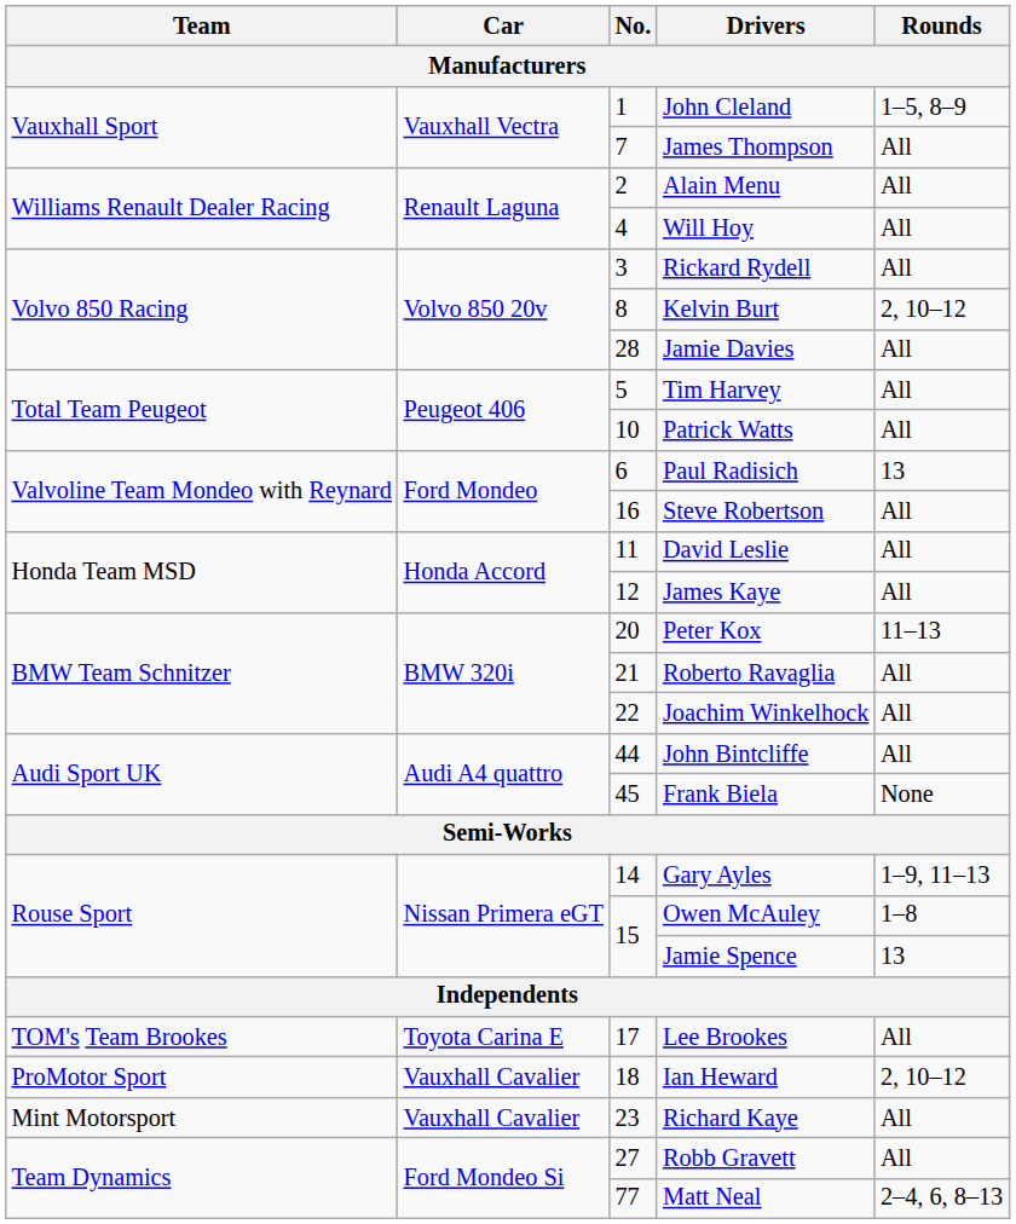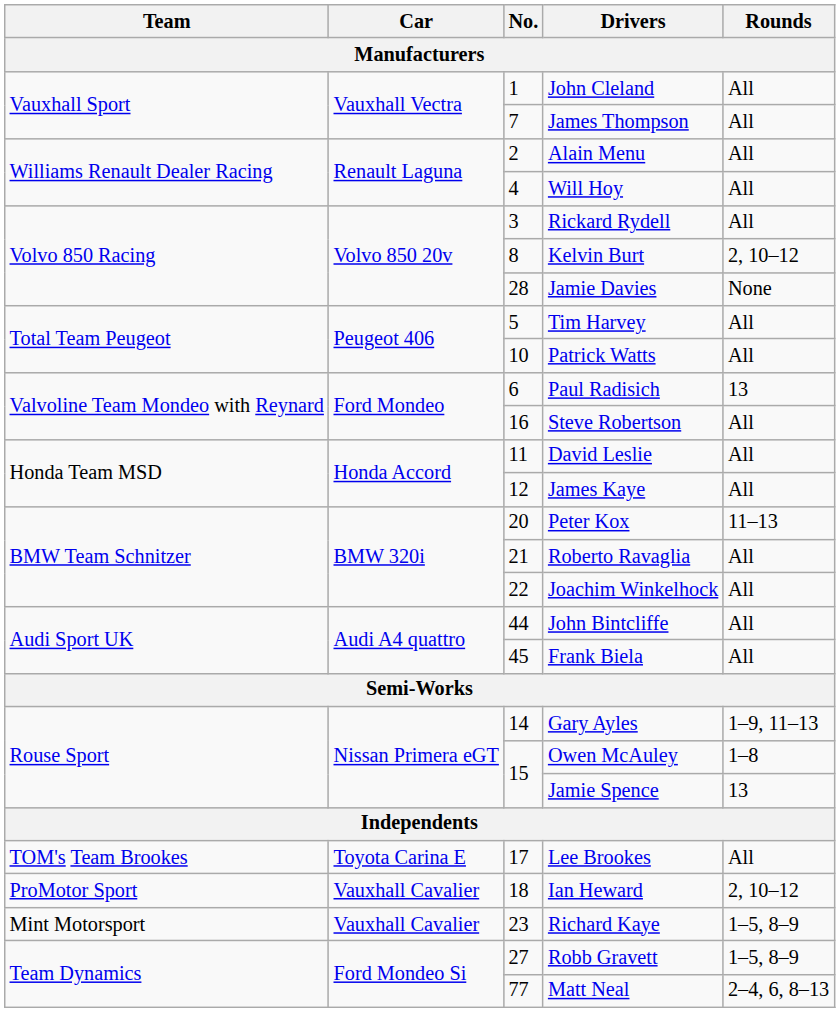 <table class="wikitable sortable" style="font-size: 85%">
 <tr>
 <th>Team</th>
 <th>Car</th>
 <th>No.</th>
 <th>Drivers</th>
 <th>Rounds</th>
 </tr>
 <tr>
 <th colspan=5>Manufacturers</th>
 </tr>
 <tr>
 <td rowspan=2> <a href='#'>Vauxhall Sport</a></td>
 <td rowspan=2><a href='#'>Vauxhall Vectra</a></td>
 <td>1</td>
 <td> <a href='#'>John Cleland</a></td>
-<td>1–5, 8–9</td>
+<td>All</td>
 </tr>
 <tr>
 <td>7</td>
 <td> <a href='#'>James Thompson</a></td>
 <td>All</td>
 </tr>
 <tr>
 <td rowspan="2"> <a href='#'>Williams Renault Dealer Racing</a></td>
 <td rowspan="2"><a href='#'>Renault Laguna</a></td>
 <td>2</td>
 <td> <a href='#'>Alain Menu</a></td>
 <td>All</td>
 </tr>
 <tr>
 <td>4</td>
 <td> <a href='#'>Will Hoy</a></td>
 <td>All</td>
 </tr>
 <tr>
 <td rowspan="3"> <a href='#'>Volvo 850 Racing</a></td>
 <td rowspan="3"><a href='#'>Volvo 850 20v</a></td>
 <td>3</td>
 <td> <a href='#'>Rickard Rydell</a></td>
 <td>All</td>
 </tr>
 <tr>
 <td>8</td>
 <td> <a href='#'>Kelvin Burt</a></td>
 <td>2, 10–12</td>
 </tr>
 <tr>
 <td>28</td>
 <td> <a href='#'>Jamie Davies</a></td>
-<td>All</td>
+<td>None</td>
 </tr>
 <tr>
 <td rowspan="2"> <a href='#'>Total Team Peugeot</a></td>
 <td rowspan="2"><a href='#'>Peugeot 406</a></td>
 <td>5</td>
 <td> <a href='#'>Tim Harvey</a></td>
 <td>All</td>
 </tr>
 <tr>
 <td>10</td>
 <td> <a href='#'>Patrick Watts</a></td>
 <td>All</td>
 </tr>
 <tr>
 <td rowspan=2 nowrap> <a href='#'>Valvoline Team Mondeo</a> with <a href='#'>Reynard</a></td>
 <td rowspan=2><a href='#'>Ford Mondeo</a></td>
 <td>6</td>
 <td> <a href='#'>Paul Radisich</a></td>
 <td>13</td>
 </tr>
 <tr>
 <td>16</td>
 <td> <a href='#'>Steve Robertson</a></td>
 <td>All</td>
 </tr>
 <tr>
 <td rowspan="2"> Honda Team MSD</td>
 <td rowspan="2"><a href='#'>Honda Accord</a></td>
 <td>11</td>
 <td> <a href='#'>David Leslie</a></td>
 <td>All</td>
 </tr>
 <tr>
 <td>12</td>
 <td> <a href='#'>James Kaye</a></td>
 <td>All</td>
 </tr>
 <tr>
 <td rowspan=3> <a href='#'>BMW Team Schnitzer</a></td>
 <td rowspan=3><a href='#'>BMW 320i</a></td>
 <td>20</td>
 <td> <a href='#'>Peter Kox</a></td>
 <td>11–13</td>
 </tr>
 <tr>
 <td>21</td>
 <td> <a href='#'>Roberto Ravaglia</a></td>
 <td>All</td>
 </tr>
 <tr>
 <td>22</td>
 <td nowrap> <a href='#'>Joachim Winkelhock</a></td>
 <td>All</td>
 </tr>
 <tr>
 <td rowspan=2> <a href='#'>Audi Sport UK</a></td>
 <td rowspan=2><a href='#'>Audi A4 quattro</a></td>
 <td>44</td>
 <td> <a href='#'>John Bintcliffe</a></td>
 <td>All</td>
 </tr>
 <tr>
 <td>45</td>
 <td> <a href='#'>Frank Biela</a></td>
-<td>None</td>
+<td>All</td>
 </tr>
 <tr>
 <th colspan=5>Semi-Works</th>
 </tr>
 <tr>
 <td rowspan="3"> <a href='#'>Rouse Sport</a></td>
 <td rowspan="3" nowrap><a href='#'>Nissan Primera eGT</a></td>
 <td>14</td>
 <td> <a href='#'>Gary Ayles</a></td>
 <td nowrap>1–9, 11–13</td>
 </tr>
 <tr>
 <td rowspan=2>15</td>
 <td> <a href='#'>Owen McAuley</a></td>
 <td>1–8</td>
 </tr>
 <tr>
 <td> <a href='#'>Jamie Spence</a></td>
 <td>13</td>
 </tr>
 <tr>
 <th colspan=5>Independents</th>
 </tr>
 <tr>
 <td> <a href='#'>TOM's</a> <a href='#'>Team Brookes</a></td>
 <td><a href='#'>Toyota Carina E</a></td>
 <td>17</td>
 <td> <a href='#'>Lee Brookes</a></td>
 <td>All</td>
 </tr>
 <tr>
 <td> <a href='#'>ProMotor Sport</a></td>
 <td><a href='#'>Vauxhall Cavalier</a></td>
 <td>18</td>
 <td> <a href='#'>Ian Heward</a></td>
 <td>2, 10–12</td>
 </tr>
 <tr>
 <td> Mint Motorsport</td>
 <td><a href='#'>Vauxhall Cavalier</a></td>
 <td>23</td>
 <td> <a href='#'>Richard Kaye</a></td>
-<td>All</td>
+<td>1–5, 8–9</td>
 </tr>
 <tr>
 <td rowspan=2> <a href='#'>Team Dynamics</a></td>
 <td rowspan=2><a href='#'>Ford Mondeo Si</a></td>
 <td>27</td>
 <td> <a href='#'>Robb Gravett</a></td>
-<td>All</td>
+<td>1–5, 8–9</td>
 </tr>
 <tr>
 <td>77</td>
 <td> <a href='#'>Matt Neal</a></td>
 <td nowrap>2–4, 6, 8–13</td>
 </tr>
 <tr>
 </tr>
 </table>
